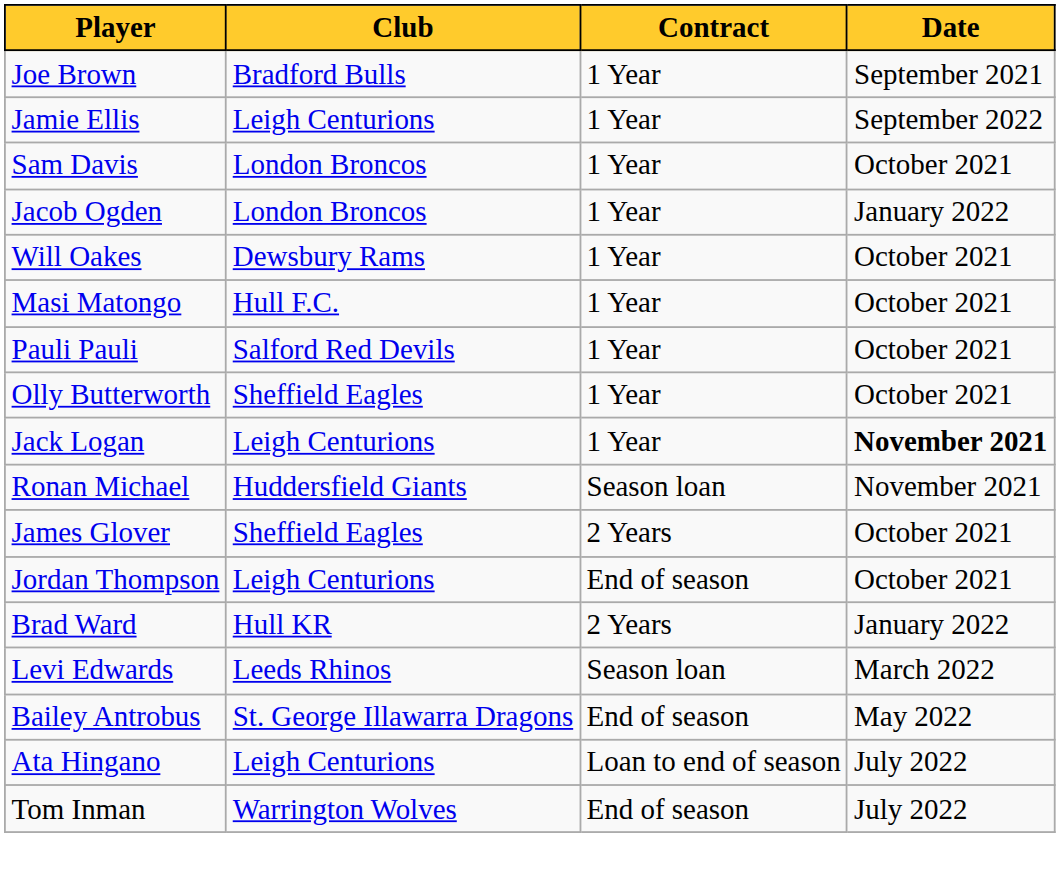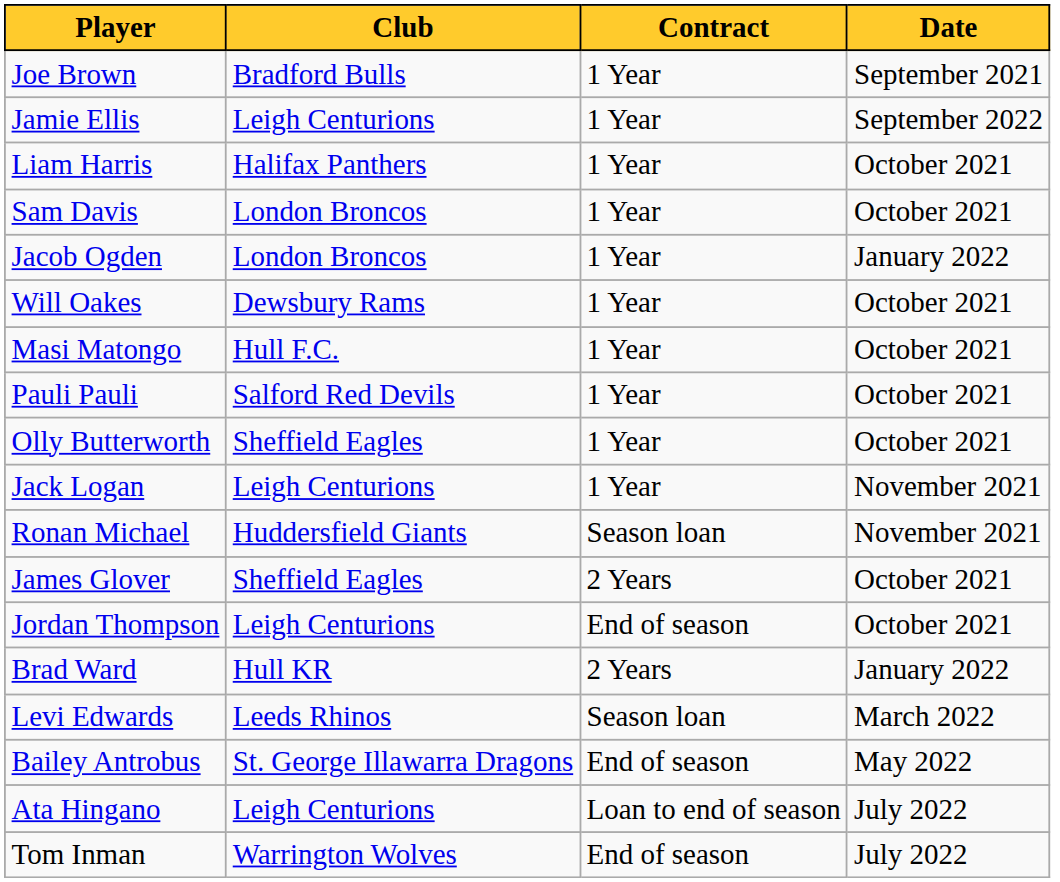 <table class="wikitable">
 <tr>
 <th scope="col" style="background:#FFCB2C; border:solid black 1px">Player</th>
 <th scope="col" style="background:#FFCB2C; border:solid black 1px">Club</th>
 <th scope="col" style="background:#FFCB2C; border:solid black 1px">Contract</th>
 <th scope="col" style="background:#FFCB2C; border:solid black 1px">Date</th>
 </tr>
 <tr>
 <td><a href='#'>Joe Brown</a></td>
 <td><a href='#'>Bradford Bulls</a></td>
 <td>1 Year</td>
 <td>September 2021</td>
 </tr>
 <tr>
 <td><a href='#'>Jamie Ellis</a></td>
 <td><a href='#'>Leigh Centurions</a></td>
 <td>1 Year</td>
 <td>September 2022</td>
+</tr>
+<tr>
+<td><a href='#'>Liam Harris</a></td>
+<td><a href='#'>Halifax Panthers</a></td>
+<td>1 Year</td>
+<td>October 2021</td>
 </tr>
 <tr>
 <td><a href='#'>Sam Davis</a></td>
 <td><a href='#'>London Broncos</a></td>
 <td>1 Year</td>
 <td>October 2021</td>
 </tr>
 <tr>
 <td><a href='#'>Jacob Ogden</a></td>
 <td><a href='#'>London Broncos</a></td>
 <td>1 Year</td>
 <td>January 2022</td>
 </tr>
 <tr>
 <td><a href='#'>Will Oakes</a></td>
 <td><a href='#'>Dewsbury Rams</a></td>
 <td>1 Year</td>
 <td>October 2021</td>
 </tr>
 <tr>
 <td><a href='#'>Masi Matongo</a></td>
 <td><a href='#'>Hull F.C.</a></td>
 <td>1 Year</td>
 <td>October 2021</td>
 </tr>
 <tr>
 <td><a href='#'>Pauli Pauli</a></td>
 <td><a href='#'>Salford Red Devils</a></td>
 <td>1 Year</td>
 <td>October 2021</td>
 </tr>
 <tr>
 <td><a href='#'>Olly Butterworth</a></td>
 <td><a href='#'>Sheffield Eagles</a></td>
 <td>1 Year</td>
 <td>October 2021</td>
 </tr>
 <tr>
 <td><a href='#'>Jack Logan</a></td>
 <td><a href='#'>Leigh Centurions</a></td>
 <td>1 Year</td>
-<td><strong>November 2021</strong></td>
+<td>November 2021</td>
 </tr>
 <tr>
 <td><a href='#'>Ronan Michael</a></td>
 <td><a href='#'>Huddersfield Giants</a></td>
 <td>Season loan</td>
 <td>November 2021</td>
 </tr>
 <tr>
 <td><a href='#'>James Glover</a></td>
 <td><a href='#'>Sheffield Eagles</a></td>
 <td>2 Years</td>
 <td>October 2021</td>
 </tr>
 <tr>
 <td><a href='#'>Jordan Thompson</a></td>
 <td><a href='#'>Leigh Centurions</a></td>
 <td>End of season</td>
 <td>October 2021</td>
 </tr>
 <tr>
 <td><a href='#'>Brad Ward</a></td>
 <td><a href='#'>Hull KR</a></td>
 <td>2 Years</td>
 <td>January 2022</td>
 </tr>
 <tr>
 <td><a href='#'>Levi Edwards</a></td>
 <td><a href='#'>Leeds Rhinos</a></td>
 <td>Season loan</td>
 <td>March 2022</td>
 </tr>
 <tr>
 <td><a href='#'>Bailey Antrobus</a></td>
 <td><a href='#'>St. George Illawarra Dragons</a></td>
 <td>End of season</td>
 <td>May 2022</td>
 </tr>
 <tr>
 <td><a href='#'>Ata Hingano</a></td>
 <td><a href='#'>Leigh Centurions</a></td>
 <td>Loan to end of season</td>
 <td>July 2022</td>
 </tr>
 <tr>
 <td>Tom Inman</td>
 <td><a href='#'>Warrington Wolves</a></td>
 <td>End of season</td>
 <td>July 2022</td>
 </tr>
 </table>
